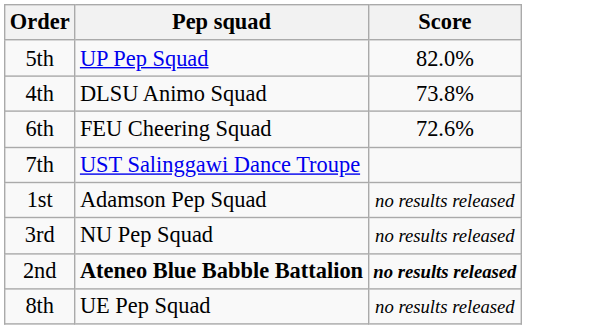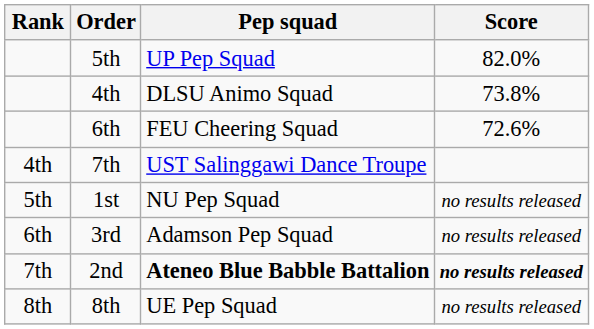 <table class=wikitable style="text-align:center;">
 <tr>
+<th width=40px>Rank</th>
 <th width=40px>Order</th>
 <th>Pep squad</th>
 <th>Score</th>
 </tr>
 <tr>
+<td></td>
 <td>5th</td>
 <td align=left> <a href='#'>UP Pep Squad</a></td>
 <td>82.0%</td>
 </tr>
 <tr>
+<td></td>
 <td>4th</td>
 <td align=left> DLSU Animo Squad</td>
 <td>73.8%</td>
 </tr>
 <tr>
+<td></td>
 <td>6th</td>
 <td align=left> FEU Cheering Squad</td>
 <td>72.6%</td>
 </tr>
 <tr>
+<td>4th</td>
 <td>7th</td>
 <td align=left> <a href='#'>UST Salinggawi Dance Troupe</a></td>
 <td><small></small></td>
 </tr>
 <tr>
+<td>5th</td>
 <td>1st</td>
+<td align=left> NU Pep Squad</td>
+<td><small><em>no results released</em></small></td>
+</tr>
+<tr>
+<td>6th</td>
+<td>3rd</td>
 <td align=left> Adamson Pep Squad</td>
 <td><small><em>no results released</em></small></td>
 </tr>
 <tr>
-<td>3rd</td>
-<td align=left> NU Pep Squad</td>
-<td><small><em>no results released</em></small></td>
-</tr>
-<tr>
+<td>7th</td>
 <td>2nd</td>
 <td align=left> <strong>Ateneo Blue Babble Battalion</strong></td>
 <td><strong><small><em>no results released</em></small></strong></td>
 </tr>
 <tr>
 <td>8th</td>
+<td>8th</td>
 <td align=left> UE Pep Squad</td>
 <td><small><em>no results released</em></small></td>
 </tr>
 </table>
